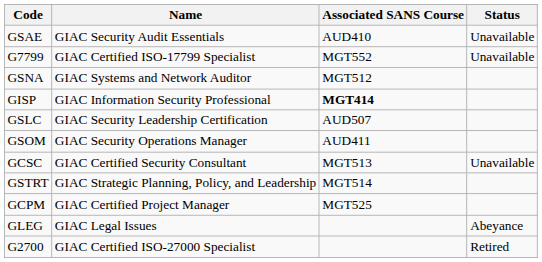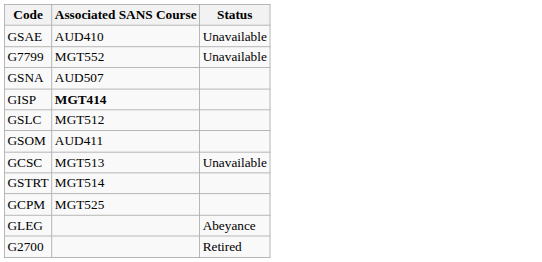 <table class="wikitable sortable">
 <tr>
 <th>Code</th>
-<th>Name</th>
 <th>Associated SANS Course</th>
 <th>Status</th>
 </tr>
 <tr>
 <td>GSAE</td>
-<td>GIAC Security Audit Essentials</td>
 <td>AUD410</td>
 <td>Unavailable</td>
 </tr>
 <tr>
 <td>G7799</td>
-<td>GIAC Certified ISO-17799 Specialist</td>
 <td>MGT552</td>
 <td>Unavailable</td>
 </tr>
 <tr>
 <td>GSNA</td>
-<td>GIAC Systems and Network Auditor</td>
-<td>MGT512</td>
+<td>AUD507</td>
 <td></td>
 </tr>
 <tr>
 <td>GISP</td>
-<td>GIAC Information Security Professional</td>
 <td><strong>MGT414</strong></td>
 <td></td>
 </tr>
 <tr>
 <td>GSLC</td>
-<td>GIAC Security Leadership Certification</td>
-<td>AUD507</td>
+<td>MGT512</td>
 <td></td>
 </tr>
 <tr>
 <td>GSOM</td>
-<td>GIAC Security Operations Manager</td>
 <td>AUD411</td>
 <td></td>
 </tr>
 <tr>
 <td>GCSC</td>
-<td>GIAC Certified Security Consultant</td>
 <td>MGT513</td>
 <td>Unavailable</td>
 </tr>
 <tr>
 <td>GSTRT</td>
-<td>GIAC Strategic Planning, Policy, and Leadership</td>
 <td>MGT514</td>
 <td></td>
 </tr>
 <tr>
 <td>GCPM</td>
-<td>GIAC Certified Project Manager</td>
 <td>MGT525</td>
 <td></td>
 </tr>
 <tr>
 <td>GLEG</td>
-<td>GIAC Legal Issues</td>
 <td></td>
 <td>Abeyance</td>
 </tr>
 <tr>
 <td>G2700</td>
-<td>GIAC Certified ISO-27000 Specialist</td>
 <td></td>
 <td>Retired</td>
 </tr>
 </table>
